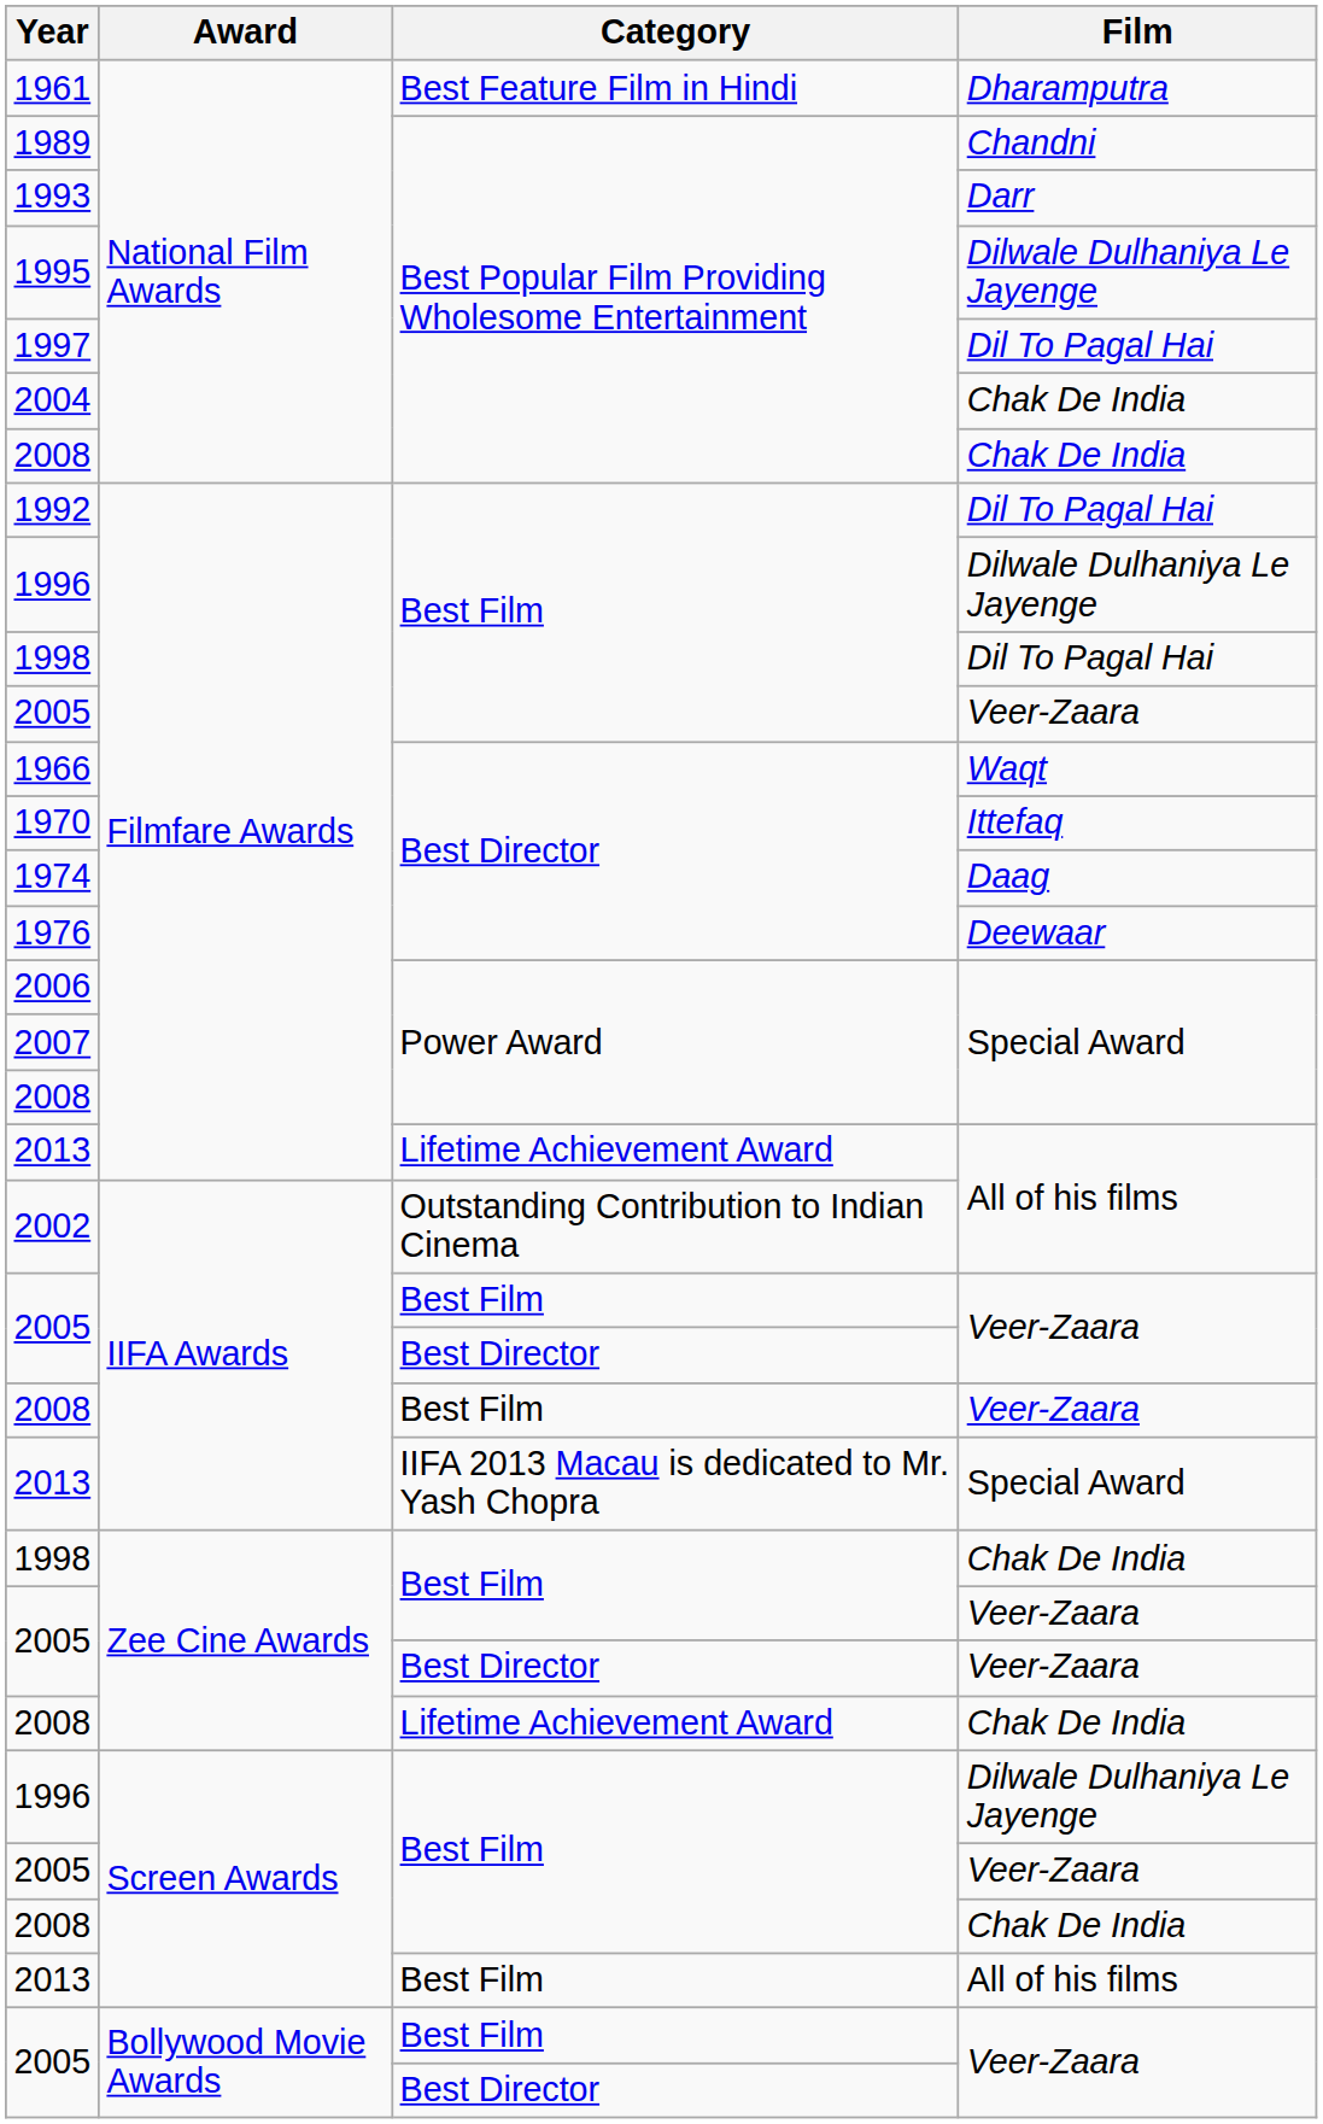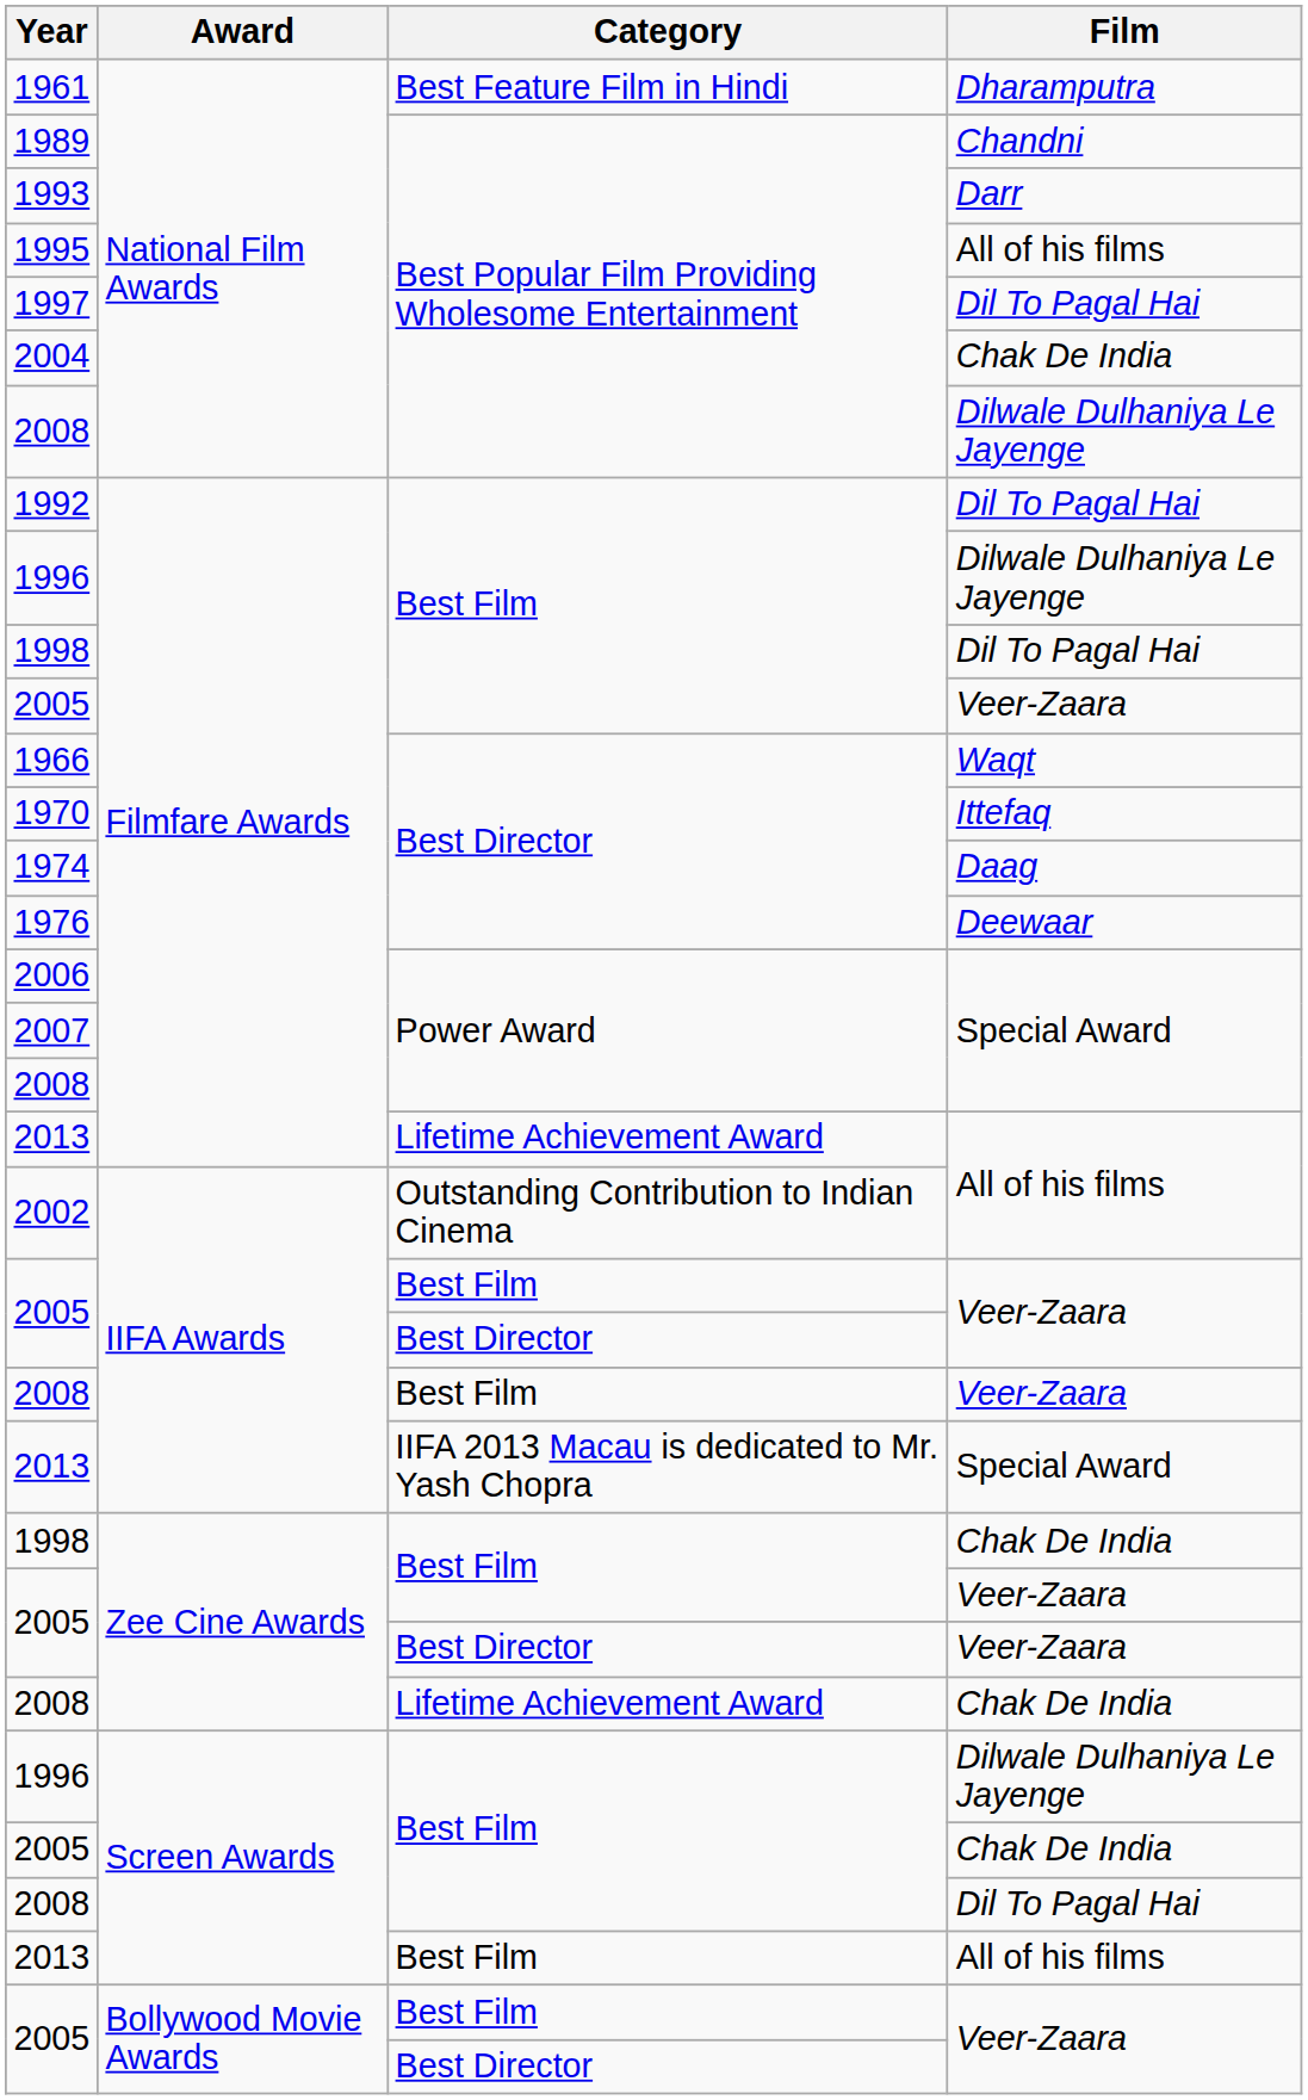 <table class="wikitable">
 <tr>
 <th>Year</th>
 <th>Award</th>
 <th>Category</th>
 <th>Film</th>
 </tr>
 <tr>
 <td><a href='#'>1961</a></td>
 <td rowspan="7"><a href='#'>National Film Awards</a></td>
 <td><a href='#'>Best Feature Film in Hindi</a></td>
 <td><em><a href='#'>Dharamputra</a></em></td>
 </tr>
 <tr>
 <td><a href='#'>1989</a></td>
 <td rowspan="6"><a href='#'>Best Popular Film Providing Wholesome Entertainment</a></td>
 <td><em><a href='#'>Chandni</a></em></td>
 </tr>
 <tr>
 <td><a href='#'>1993</a></td>
 <td><em><a href='#'>Darr</a></em></td>
 </tr>
 <tr>
 <td><a href='#'>1995</a></td>
-<td><em><a href='#'>Dilwale Dulhaniya Le Jayenge</a></em></td>
+<td>All of his films</td>
 </tr>
 <tr>
 <td><a href='#'>1997</a></td>
 <td><em><a href='#'>Dil To Pagal Hai</a></em></td>
 </tr>
 <tr>
 <td><a href='#'>2004</a></td>
 <td><em>Chak De India</em></td>
 </tr>
 <tr>
 <td><a href='#'>2008</a></td>
-<td><em><a href='#'>Chak De India</a></em></td>
+<td><em><a href='#'>Dilwale Dulhaniya Le Jayenge</a></em></td>
 </tr>
 <tr>
 <td><a href='#'>1992</a></td>
 <td rowspan="12"><a href='#'>Filmfare Awards</a></td>
 <td rowspan="4"><a href='#'>Best Film</a></td>
 <td><em><a href='#'>Dil To Pagal Hai</a></em></td>
 </tr>
 <tr>
 <td><a href='#'>1996</a></td>
 <td><em>Dilwale Dulhaniya Le Jayenge</em></td>
 </tr>
 <tr>
 <td><a href='#'>1998</a></td>
 <td><em>Dil To Pagal Hai</em></td>
 </tr>
 <tr>
 <td><a href='#'>2005</a></td>
 <td><em>Veer-Zaara</em></td>
 </tr>
 <tr>
 <td><a href='#'>1966</a></td>
 <td rowspan="4"><a href='#'>Best Director</a></td>
 <td><em><a href='#'>Waqt</a></em></td>
 </tr>
 <tr>
 <td><a href='#'>1970</a></td>
 <td><em><a href='#'>Ittefaq</a></em></td>
 </tr>
 <tr>
 <td><a href='#'>1974</a></td>
 <td><em><a href='#'>Daag</a></em></td>
 </tr>
 <tr>
 <td><a href='#'>1976</a></td>
 <td><em><a href='#'>Deewaar</a></em></td>
 </tr>
 <tr>
 <td><a href='#'>2006</a></td>
 <td rowspan="3">Power Award</td>
 <td rowspan="3">Special Award</td>
 </tr>
 <tr>
 <td><a href='#'>2007</a></td>
 </tr>
 <tr>
 <td><a href='#'>2008</a></td>
 </tr>
 <tr>
 <td><a href='#'>2013</a></td>
 <td><a href='#'>Lifetime Achievement Award</a></td>
 <td rowspan="2">All of his films</td>
 </tr>
 <tr>
 <td><a href='#'>2002</a></td>
 <td rowspan="5"><a href='#'>IIFA Awards</a></td>
 <td>Outstanding Contribution to Indian Cinema</td>
 </tr>
 <tr>
 <td rowspan="2"><a href='#'>2005</a></td>
 <td><a href='#'>Best Film</a></td>
 <td rowspan="2"><em>Veer-Zaara</em></td>
 </tr>
 <tr>
 <td><a href='#'>Best Director</a></td>
 </tr>
 <tr>
 <td><a href='#'>2008</a></td>
 <td>Best Film</td>
 <td><em><a href='#'>Veer-Zaara</a></em></td>
 </tr>
 <tr>
 <td><a href='#'>2013</a></td>
 <td>IIFA 2013 <a href='#'>Macau</a> is dedicated to Mr. Yash Chopra</td>
 <td>Special Award</td>
 </tr>
 <tr>
 <td>1998</td>
 <td rowspan="4"><a href='#'>Zee Cine Awards</a></td>
 <td rowspan="2"><a href='#'>Best Film</a></td>
 <td><em>Chak De India</em></td>
 </tr>
 <tr>
 <td rowspan="2">2005</td>
 <td><em>Veer-Zaara</em></td>
 </tr>
 <tr>
 <td><a href='#'>Best Director</a></td>
 <td><em>Veer-Zaara</em></td>
 </tr>
 <tr>
 <td>2008</td>
 <td><a href='#'>Lifetime Achievement Award</a></td>
 <td><em>Chak De India</em></td>
 </tr>
 <tr>
 <td>1996</td>
 <td rowspan="4"><a href='#'>Screen Awards</a></td>
 <td rowspan="3"><a href='#'>Best Film</a></td>
 <td><em>Dilwale Dulhaniya Le Jayenge</em></td>
 </tr>
 <tr>
 <td>2005</td>
-<td><em>Veer-Zaara</em></td>
+<td><em>Chak De India</em></td>
 </tr>
 <tr>
 <td>2008</td>
-<td><em>Chak De India</em></td>
+<td><em>Dil To Pagal Hai</em></td>
 </tr>
 <tr>
 <td>2013</td>
 <td>Best Film</td>
 <td>All of his films</td>
 </tr>
 <tr>
 <td rowspan="2">2005</td>
 <td rowspan="2"><a href='#'>Bollywood Movie Awards</a></td>
 <td><a href='#'>Best Film</a></td>
 <td rowspan="2"><em>Veer-Zaara</em></td>
 </tr>
 <tr>
 <td><a href='#'>Best Director</a></td>
 </tr>
 </table>
